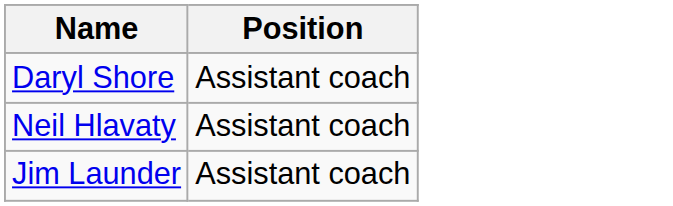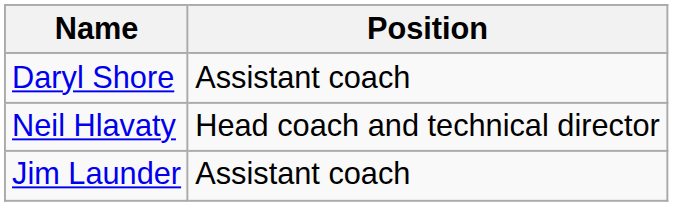 <table class="wikitable">
 <tr>
 <th>Name</th>
 <th>Position</th>
 </tr>
 <tr>
 <td> <a href='#'>Daryl Shore</a></td>
 <td>Assistant coach</td>
 </tr>
 <tr>
 <td> <a href='#'>Neil Hlavaty</a></td>
-<td>Assistant coach</td>
+<td>Head coach and technical director</td>
 </tr>
 <tr>
 <td> <a href='#'>Jim Launder</a></td>
 <td>Assistant coach</td>
 </tr>
 </table>
